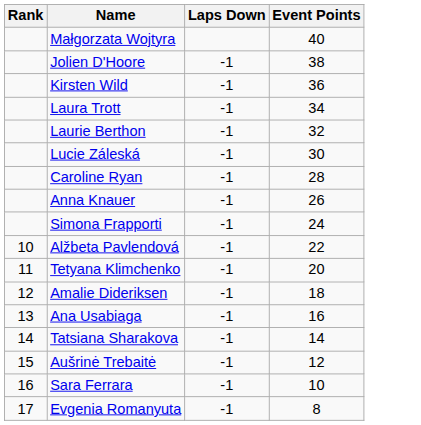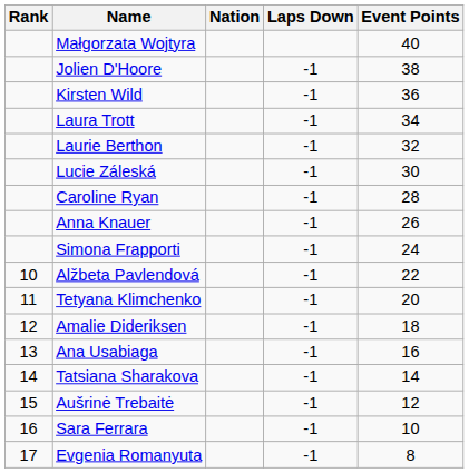 <table class="wikitable sortable" style="text-align:center">
 <tr>
 <th>Rank</th>
 <th>Name</th>
+<th>Nation</th>
 <th>Laps Down</th>
 <th>Event Points</th>
 </tr>
 <tr>
 <td></td>
 <td align=left><a href='#'>Małgorzata Wojtyra</a></td>
+<td align=left></td>
 <td></td>
 <td>40</td>
 </tr>
 <tr>
 <td></td>
 <td align=left><a href='#'>Jolien D'Hoore</a></td>
+<td align=left></td>
 <td>-1</td>
 <td>38</td>
 </tr>
 <tr>
 <td></td>
 <td align=left><a href='#'>Kirsten Wild</a></td>
+<td align=left></td>
 <td>-1</td>
 <td>36</td>
 </tr>
 <tr>
 <td></td>
 <td align=left><a href='#'>Laura Trott</a></td>
+<td align=left></td>
 <td>-1</td>
 <td>34</td>
 </tr>
 <tr>
 <td></td>
 <td align=left><a href='#'>Laurie Berthon</a></td>
+<td align=left></td>
 <td>-1</td>
 <td>32</td>
 </tr>
 <tr>
 <td></td>
 <td align=left><a href='#'>Lucie Záleská</a></td>
+<td align=left></td>
 <td>-1</td>
 <td>30</td>
 </tr>
 <tr>
 <td></td>
 <td align=left><a href='#'>Caroline Ryan</a></td>
+<td align=left></td>
 <td>-1</td>
 <td>28</td>
 </tr>
 <tr>
 <td></td>
 <td align=left><a href='#'>Anna Knauer</a></td>
+<td align=left></td>
 <td>-1</td>
 <td>26</td>
 </tr>
 <tr>
 <td></td>
 <td align=left><a href='#'>Simona Frapporti</a></td>
+<td align=left></td>
 <td>-1</td>
 <td>24</td>
 </tr>
 <tr>
 <td>10</td>
 <td align=left><a href='#'>Alžbeta Pavlendová</a></td>
+<td align=left></td>
 <td>-1</td>
 <td>22</td>
 </tr>
 <tr>
 <td>11</td>
 <td align=left><a href='#'>Tetyana Klimchenko</a></td>
+<td align=left></td>
 <td>-1</td>
 <td>20</td>
 </tr>
 <tr>
 <td>12</td>
 <td align=left><a href='#'>Amalie Dideriksen</a></td>
+<td align=left></td>
 <td>-1</td>
 <td>18</td>
 </tr>
 <tr>
 <td>13</td>
 <td align=left><a href='#'>Ana Usabiaga</a></td>
+<td align=left></td>
 <td>-1</td>
 <td>16</td>
 </tr>
 <tr>
 <td>14</td>
 <td align=left><a href='#'>Tatsiana Sharakova</a></td>
+<td align=left></td>
 <td>-1</td>
 <td>14</td>
 </tr>
 <tr>
 <td>15</td>
 <td align=left><a href='#'>Aušrinė Trebaitė</a></td>
+<td align=left></td>
 <td>-1</td>
 <td>12</td>
 </tr>
 <tr>
 <td>16</td>
 <td align=left><a href='#'>Sara Ferrara</a></td>
+<td align=left></td>
 <td>-1</td>
 <td>10</td>
 </tr>
 <tr>
 <td>17</td>
 <td align=left><a href='#'>Evgenia Romanyuta</a></td>
+<td align=left></td>
 <td>-1</td>
 <td>8</td>
 </tr>
 </table>
